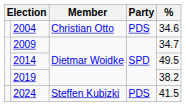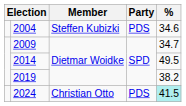 <table class=wikitable>
 <tr>
 <th colspan=2>Election</th>
 <th>Member</th>
 <th>Party</th>
 <th>%</th>
 </tr>
 <tr>
 <td bgcolor=></td>
 <td><a href='#'>2004</a></td>
-<td><a href='#'>Christian Otto</a></td>
+<td><a href='#'>Steffen Kubizki</a></td>
 <td><a href='#'>PDS</a></td>
 <td align=right>34.6</td>
 </tr>
 <tr>
 <td rowspan=3 bgcolor=></td>
 <td><a href='#'>2009</a></td>
 <td rowspan=3><a href='#'>Dietmar Woidke</a></td>
 <td rowspan=3><a href='#'>SPD</a></td>
 <td align=right>34.7</td>
 </tr>
 <tr>
 <td><a href='#'>2014</a></td>
 <td align=right>49.5</td>
 </tr>
 <tr>
 <td><a href='#'>2019</a></td>
 <td align=right>38.2</td>
 </tr>
 <tr>
 <td bgcolor=></td>
 <td><a href='#'>2024</a></td>
-<td><a href='#'>Steffen Kubizki</a></td>
+<td><a href='#'>Christian Otto</a></td>
 <td><a href='#'>PDS</a></td>
-<td align=right>41.5</td>
+<td align=right style="background: paleturquoise;">41.5</td>
 </tr>
 </table>
